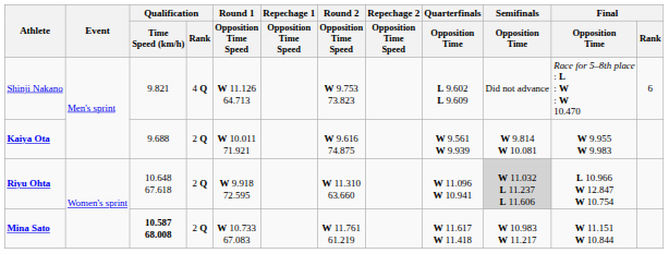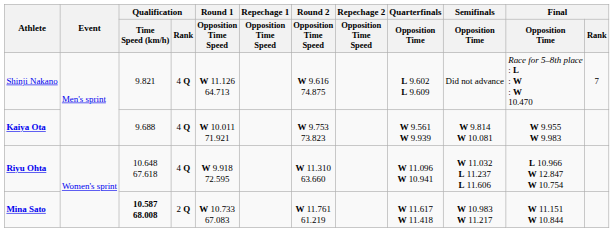 <table class="wikitable" style="font-size:90%">
 <tr>
 <th rowspan=2>Athlete</th>
 <th rowspan=2>Event</th>
 <th colspan=2>Qualification</th>
 <th>Round 1</th>
 <th>Repechage 1</th>
 <th>Round 2</th>
 <th>Repechage 2</th>
 <th>Quarterfinals</th>
 <th>Semifinals</th>
 <th colspan=2>Final</th>
 </tr>
 <tr style="font-size:95%">
 <th>Time<br>Speed (km/h)</th>
 <th>Rank</th>
 <th>Opposition<br>Time<br>Speed</th>
 <th>Opposition<br>Time<br>Speed</th>
 <th>Opposition<br>Time<br>Speed</th>
 <th>Opposition<br>Time<br>Speed</th>
 <th>Opposition<br>Time</th>
 <th>Opposition<br>Time</th>
 <th>Opposition<br>Time</th>
 <th>Rank</th>
 </tr>
 <tr align=center>
 <td align=left><a href='#'>Shinji Nakano</a></td>
 <td align=left rowspan="2"><a href='#'>Men's sprint</a></td>
 <td>9.821</td>
 <td>4 <strong>Q</strong></td>
 <td><br><strong>W</strong> 11.126<br>64.713</td>
 <td></td>
-<td><br><strong>W</strong> 9.753<br>73.823</td>
+<td><br><strong>W</strong> 9.616<br>74.875</td>
 <td></td>
 <td><br><strong>L</strong> 9.602<br><strong>L</strong> 9.609</td>
 <td>Did not advance</td>
 <td align=left><em>Race for 5–8th place</em><br>: <strong>L</strong><br>: <strong>W</strong><br>: <strong>W</strong><br>10.470</td>
-<td>6</td>
+<td>7</td>
 </tr>
 <tr align=center>
 <td align=left><strong><a href='#'>Kaiya Ota</a></strong></td>
 <td>9.688</td>
-<td>2 <strong>Q</strong></td>
+<td>4 <strong>Q</strong></td>
 <td><br><strong>W</strong> 10.011<br>71.921</td>
 <td></td>
-<td><br><strong>W</strong> 9.616<br>74.875</td>
+<td><br><strong>W</strong> 9.753<br>73.823</td>
 <td></td>
 <td><br><strong>W </strong> 9.561<br><strong>W</strong> 9.939</td>
 <td><br><strong>W</strong> 9.814<br><strong>W</strong> 10.081</td>
 <td><br><strong>W</strong> 9.955<br><strong>W</strong> 9.983</td>
 <td></td>
 </tr>
 <tr align=center>
 <td align=left><strong><a href='#'>Riyu Ohta</a></strong></td>
 <td align=left rowspan="2"><a href='#'>Women's sprint</a></td>
 <td>10.648<br>67.618</td>
-<td>2 <strong>Q</strong></td>
+<td>4 <strong>Q</strong></td>
 <td><br><strong>W</strong> 9.918<br>72.595</td>
 <td></td>
 <td><br><strong>W</strong> 11.310<br>63.660</td>
 <td></td>
 <td><br><strong>W</strong> 11.096<br><strong>W</strong> 10.941</td>
-<td style="background: lightgrey;"><br><strong>W</strong> 11.032<br><strong>L</strong> 11.237<br><strong>L</strong> 11.606</td>
+<td><br><strong>W</strong> 11.032<br><strong>L</strong> 11.237<br><strong>L</strong> 11.606</td>
 <td><br><strong>L</strong> 10.966<br><strong>W</strong> 12.847<br><strong>W</strong> 10.754</td>
 <td></td>
 </tr>
 <tr align=center>
 <td align=left><strong><a href='#'>Mina Sato</a></strong></td>
 <td><strong>10.587<br>68.008</strong></td>
 <td>2 <strong>Q</strong></td>
 <td><br><strong>W</strong> 10.733<br>67.083</td>
 <td></td>
 <td><br><strong>W</strong> 11.761<br>61.219</td>
 <td></td>
 <td><br><strong>W</strong> 11.617<br><strong>W</strong> 11.418</td>
 <td><br><strong>W</strong> 10.983<br><strong>W</strong> 11.217</td>
 <td><br><strong>W</strong> 11.151<br><strong>W</strong> 10.844</td>
 <td></td>
 </tr>
 </table>
